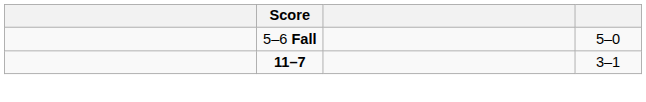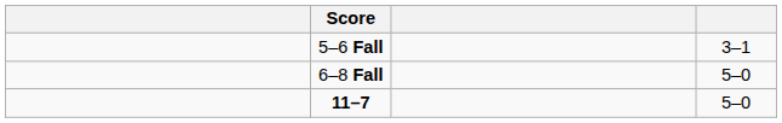 <table class="wikitable" style="text-align: center; ">
 <tr>
 <th align="right" width="270"></th>
 <th width="65">Score</th>
 <th align="left" width="270"></th>
 <th width="65"></th>
 </tr>
 <tr>
 <td align="left"><strong></strong></td>
 <td>5–6 <strong>Fall</strong></td>
 <td align="left"></td>
+<td>3–1 <strong></strong></td>
+</tr>
+<tr>
+<td align="left"><strong></strong></td>
+<td>6–8 <strong>Fall</strong></td>
+<td align="left"></td>
 <td>5–0 <strong></strong></td>
 </tr>
 <tr>
 <td align="left"><strong></strong></td>
 <td><strong>11–7</strong></td>
 <td align="left"></td>
-<td>3–1 <strong></strong></td>
+<td>5–0 <strong></strong></td>
 </tr>
 </table>
